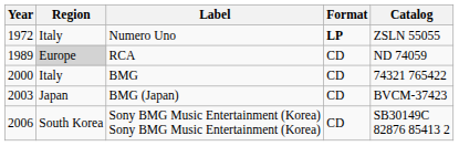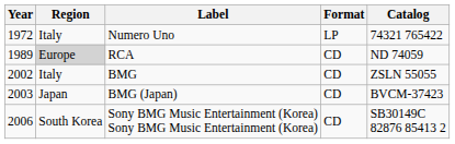 <table class="wikitable">
 <tr>
 <th>Year</th>
 <th>Region</th>
 <th>Label</th>
 <th>Format</th>
 <th>Catalog</th>
 </tr>
 <tr>
 <td>1972</td>
 <td>Italy</td>
 <td>Numero Uno</td>
-<td><strong>LP</strong></td>
-<td>ZSLN 55055</td>
+<td>LP</td>
+<td>74321 765422</td>
 </tr>
 <tr>
 <td>1989</td>
 <td style="background: lightgrey;">Europe</td>
 <td>RCA</td>
 <td>CD</td>
 <td>ND 74059</td>
 </tr>
 <tr>
-<td>2000</td>
+<td>2002</td>
 <td>Italy</td>
 <td>BMG</td>
 <td>CD</td>
-<td>74321 765422</td>
+<td>ZSLN 55055</td>
 </tr>
 <tr>
 <td>2003</td>
 <td>Japan</td>
 <td>BMG (Japan)</td>
 <td>CD</td>
 <td>BVCM-37423</td>
 </tr>
 <tr>
 <td>2006</td>
 <td>South Korea</td>
 <td>Sony BMG Music Entertainment (Korea)<br>Sony BMG Music Entertainment (Korea)</td>
 <td>CD</td>
 <td>SB30149C<br>82876 85413 2</td>
 </tr>
 </table>
